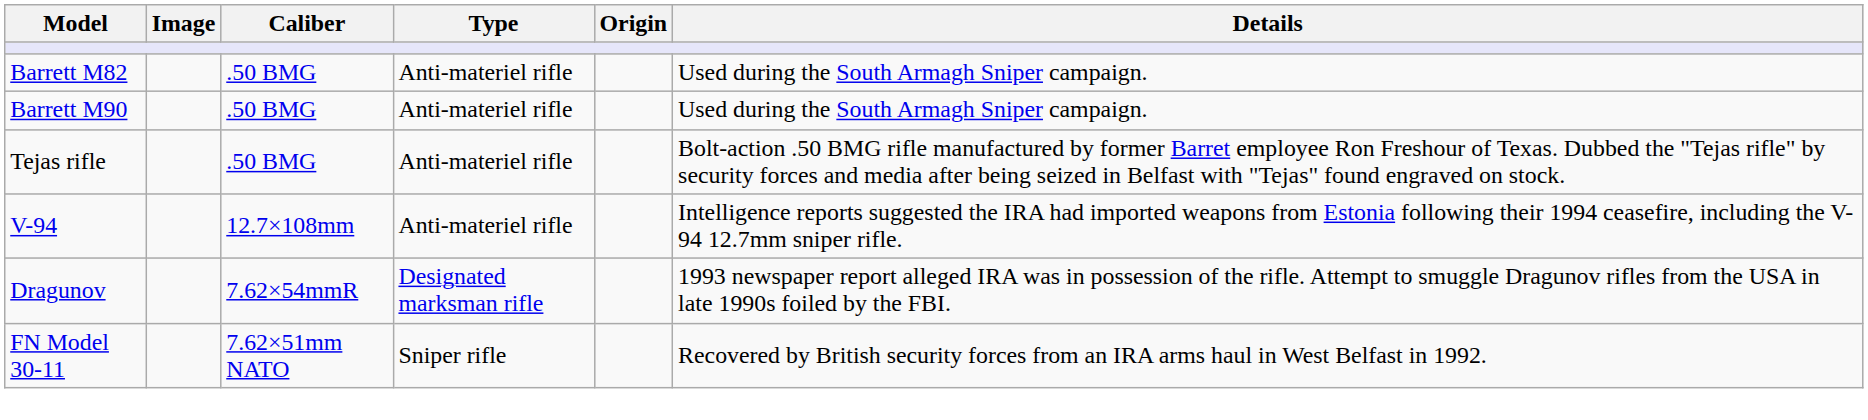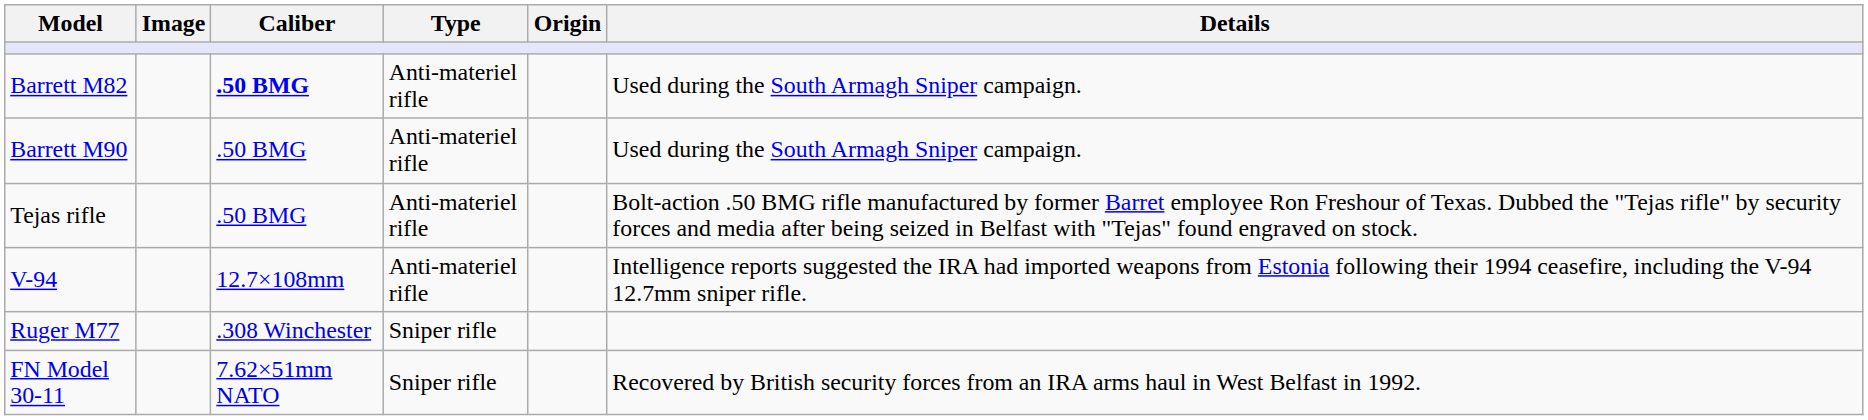 <table class="wikitable">
 <tr>
 <th>Model</th>
 <th>Image</th>
 <th>Caliber</th>
 <th>Type</th>
 <th>Origin</th>
 <th>Details</th>
 </tr>
 <tr>
 <th colspan="6" style="background: lavender;"></th>
 </tr>
 <tr>
 <td><a href='#'>Barrett M82</a></td>
 <td></td>
-<td><a href='#'>.50 BMG</a></td>
+<td><strong><a href='#'>.50 BMG</a></strong></td>
 <td>Anti-materiel rifle</td>
 <td></td>
 <td>Used during the <a href='#'>South Armagh Sniper</a> campaign.</td>
 </tr>
 <tr>
 <td><a href='#'>Barrett M90</a></td>
 <td></td>
 <td><a href='#'>.50 BMG</a></td>
 <td>Anti-materiel rifle</td>
 <td></td>
 <td>Used during the <a href='#'>South Armagh Sniper</a> campaign.</td>
 </tr>
 <tr>
 <td>Tejas rifle</td>
 <td></td>
 <td><a href='#'>.50 BMG</a></td>
 <td>Anti-materiel rifle</td>
 <td></td>
 <td>Bolt-action .50 BMG rifle manufactured by former <a href='#'>Barret</a> employee Ron Freshour of Texas. Dubbed the "Tejas rifle" by security forces and media after being seized in Belfast with "Tejas" found engraved on stock.</td>
 </tr>
 <tr>
 <td><a href='#'>V-94</a></td>
 <td></td>
 <td><a href='#'>12.7×108mm</a></td>
 <td>Anti-materiel rifle</td>
 <td></td>
 <td>Intelligence reports suggested the IRA had imported weapons from <a href='#'>Estonia</a> following their 1994 ceasefire, including the V-94 12.7mm sniper rifle.</td>
 </tr>
 <tr>
-<td><a href='#'>Dragunov</a></td>
+<td><a href='#'>Ruger M77</a></td>
 <td></td>
-<td><a href='#'>7.62×54mmR</a></td>
-<td><a href='#'>Designated marksman rifle</a></td>
+<td><a href='#'>.308 Winchester</a></td>
+<td>Sniper rifle</td>
 <td></td>
-<td>1993 newspaper report alleged IRA was in possession of the rifle. Attempt to smuggle Dragunov rifles from the USA in late 1990s foiled by the FBI.</td>
+<td></td>
 </tr>
 <tr>
 <td><a href='#'>FN Model 30-11</a></td>
 <td></td>
 <td><a href='#'>7.62×51mm NATO</a></td>
 <td>Sniper rifle</td>
 <td></td>
 <td>Recovered by British security forces from an IRA arms haul in West Belfast in 1992.</td>
 </tr>
 </table>
